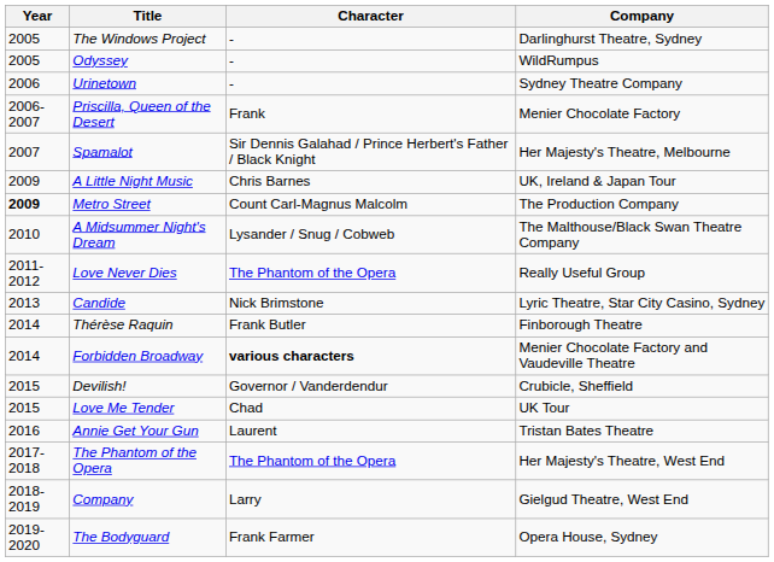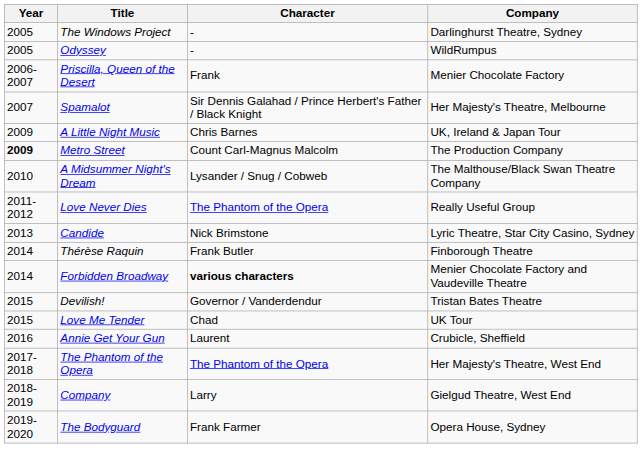 <table class="wikitable">
 <tr>
 <th>Year</th>
 <th>Title</th>
 <th>Character</th>
 <th>Company</th>
 </tr>
 <tr>
 <td>2005</td>
 <td><em>The Windows Project</em></td>
 <td>-</td>
 <td>Darlinghurst Theatre, Sydney</td>
 </tr>
 <tr>
 <td>2005</td>
 <td><em><a href='#'>Odyssey</a></em></td>
 <td>-</td>
 <td>WildRumpus</td>
-</tr>
-<tr>
-<td>2006</td>
-<td><em><a href='#'>Urinetown</a></em></td>
-<td>-</td>
-<td>Sydney Theatre Company</td>
 </tr>
 <tr>
 <td>2006-2007</td>
 <td><em><a href='#'>Priscilla, Queen of the Desert</a></em></td>
 <td>Frank</td>
 <td>Menier Chocolate Factory</td>
 </tr>
 <tr>
 <td>2007</td>
 <td><em><a href='#'>Spamalot</a></em></td>
 <td>Sir Dennis Galahad / Prince Herbert's Father / Black Knight</td>
 <td>Her Majesty's Theatre, Melbourne</td>
 </tr>
 <tr>
 <td>2009</td>
 <td><em><a href='#'>A Little Night Music</a></em></td>
 <td>Chris Barnes</td>
 <td>UK, Ireland & Japan Tour</td>
 </tr>
 <tr>
 <td><strong>2009</strong></td>
 <td><em><a href='#'>Metro Street</a></em></td>
 <td>Count Carl-Magnus Malcolm</td>
 <td>The Production Company</td>
 </tr>
 <tr>
 <td>2010</td>
 <td><em><a href='#'>A Midsummer Night's Dream</a></em></td>
 <td>Lysander / Snug / Cobweb</td>
 <td>The Malthouse/Black Swan Theatre Company</td>
 </tr>
 <tr>
 <td>2011-2012</td>
 <td><em><a href='#'>Love Never Dies</a></em></td>
 <td><a href='#'>The Phantom of the Opera</a></td>
 <td>Really Useful Group</td>
 </tr>
 <tr>
 <td>2013</td>
 <td><em><a href='#'>Candide</a></em></td>
 <td>Nick Brimstone</td>
 <td>Lyric Theatre, Star City Casino, Sydney</td>
 </tr>
 <tr>
 <td>2014</td>
 <td><em>Thérèse Raquin</em></td>
 <td>Frank Butler</td>
 <td>Finborough Theatre</td>
 </tr>
 <tr>
 <td>2014</td>
 <td><em><a href='#'>Forbidden Broadway</a></em></td>
 <td><strong>various characters</strong></td>
 <td>Menier Chocolate Factory and Vaudeville Theatre</td>
 </tr>
 <tr>
 <td>2015</td>
 <td><em>Devilish!</em></td>
 <td>Governor / Vanderdendur</td>
-<td>Crubicle, Sheffield</td>
+<td>Tristan Bates Theatre</td>
 </tr>
 <tr>
 <td>2015</td>
 <td><em><a href='#'>Love Me Tender</a></em></td>
 <td>Chad</td>
 <td>UK Tour</td>
 </tr>
 <tr>
 <td>2016</td>
 <td><em><a href='#'>Annie Get Your Gun</a></em></td>
 <td>Laurent</td>
-<td>Tristan Bates Theatre</td>
+<td>Crubicle, Sheffield</td>
 </tr>
 <tr>
 <td>2017-2018</td>
 <td><em><a href='#'>The Phantom of the Opera</a></em></td>
 <td><a href='#'>The Phantom of the Opera</a></td>
 <td>Her Majesty's Theatre, West End</td>
 </tr>
 <tr>
 <td>2018-2019</td>
 <td><em><a href='#'>Company</a></em></td>
 <td>Larry</td>
 <td>Gielgud Theatre, West End</td>
 </tr>
 <tr>
 <td>2019-2020</td>
 <td><em><a href='#'>The Bodyguard</a></em></td>
 <td>Frank Farmer</td>
 <td>Opera House, Sydney</td>
 </tr>
 </table>
